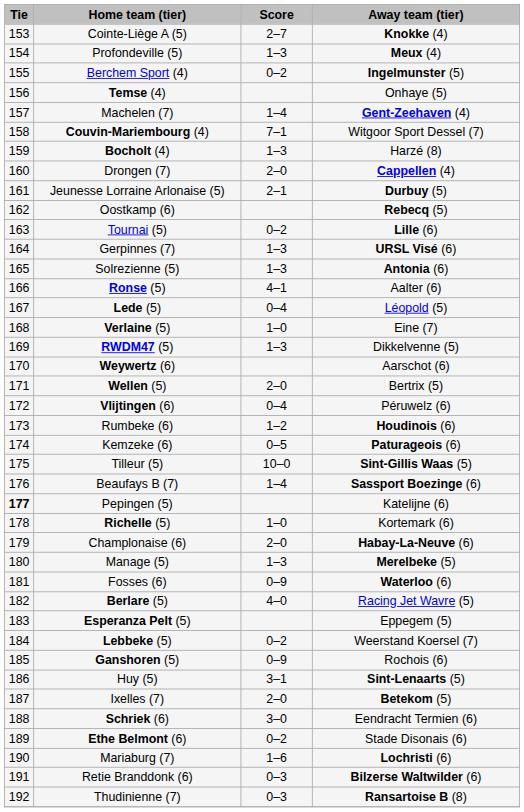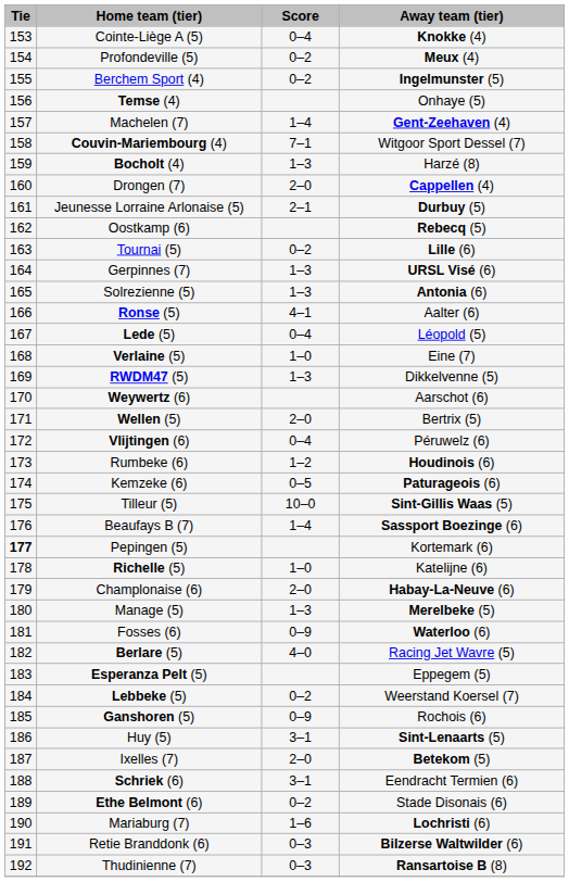 <table class="wikitable" style="width: 600px; background:WhiteSmoke; text-align:center; font-size:90%">
 <tr>
 <td scope="col" style="width:  5.00%; background:silver;"><strong>Tie</strong></td>
 <td scope="col" style="width: 36.25%; background:silver;"><strong>Home team (tier)</strong></td>
 <td scope="col" style="width: 12.50%; background:silver;"><strong>Score</strong></td>
 <td scope="col" style="width: 36.25%; background:silver;"><strong>Away team (tier)</strong></td>
 </tr>
 <tr>
 <td>153</td>
 <td>Cointe-Liège A (5)</td>
-<td>2–7</td>
+<td>0–4</td>
 <td><strong>Knokke</strong> (4)</td>
 </tr>
 <tr>
 <td>154</td>
 <td>Profondeville (5)</td>
-<td>1–3</td>
+<td>0–2</td>
 <td><strong>Meux</strong> (4)</td>
 </tr>
 <tr>
 <td>155</td>
 <td><a href='#'>Berchem Sport</a> (4)</td>
 <td>0–2</td>
 <td><strong>Ingelmunster</strong> (5)</td>
 </tr>
 <tr>
 <td>156</td>
 <td><strong>Temse</strong> (4)</td>
 <td></td>
 <td>Onhaye (5)</td>
 </tr>
 <tr>
 <td>157</td>
 <td>Machelen (7)</td>
 <td>1–4</td>
 <td><strong><a href='#'>Gent-Zeehaven</a></strong> (4)</td>
 </tr>
 <tr>
 <td>158</td>
 <td><strong>Couvin-Mariembourg</strong> (4)</td>
 <td>7–1</td>
 <td>Witgoor Sport Dessel (7)</td>
 </tr>
 <tr>
 <td>159</td>
 <td><strong>Bocholt</strong> (4)</td>
 <td>1–3</td>
 <td>Harzé (8)</td>
 </tr>
 <tr>
 <td>160</td>
 <td>Drongen (7)</td>
 <td>2–0</td>
 <td><strong><a href='#'>Cappellen</a></strong> (4)</td>
 </tr>
 <tr>
 <td>161</td>
 <td>Jeunesse Lorraine Arlonaise (5)</td>
 <td>2–1</td>
 <td><strong>Durbuy</strong> (5)</td>
 </tr>
 <tr>
 <td>162</td>
 <td>Oostkamp (6)</td>
 <td></td>
 <td><strong>Rebecq</strong> (5)</td>
 </tr>
 <tr>
 <td>163</td>
 <td><a href='#'>Tournai</a> (5)</td>
 <td>0–2</td>
 <td><strong>Lille</strong> (6)</td>
 </tr>
 <tr>
 <td>164</td>
 <td>Gerpinnes (7)</td>
 <td>1–3</td>
 <td><strong>URSL Visé</strong> (6)</td>
 </tr>
 <tr>
 <td>165</td>
 <td>Solrezienne (5)</td>
 <td>1–3</td>
 <td><strong>Antonia</strong> (6)</td>
 </tr>
 <tr>
 <td>166</td>
 <td><strong><a href='#'>Ronse</a></strong> (5)</td>
 <td>4–1</td>
 <td>Aalter (6)</td>
 </tr>
 <tr>
 <td>167</td>
 <td><strong>Lede</strong> (5)</td>
 <td>0–4</td>
 <td><a href='#'>Léopold</a> (5)</td>
 </tr>
 <tr>
 <td>168</td>
 <td><strong>Verlaine</strong> (5)</td>
 <td>1–0</td>
 <td>Eine (7)</td>
 </tr>
 <tr>
 <td>169</td>
 <td><strong><a href='#'>RWDM47</a></strong> (5)</td>
 <td>1–3</td>
 <td>Dikkelvenne (5)</td>
 </tr>
 <tr>
 <td>170</td>
 <td><strong>Weywertz</strong> (6)</td>
 <td></td>
 <td>Aarschot (6)</td>
 </tr>
 <tr>
 <td>171</td>
 <td><strong>Wellen</strong> (5)</td>
 <td>2–0</td>
 <td>Bertrix (5)</td>
 </tr>
 <tr>
 <td>172</td>
 <td><strong>Vlijtingen</strong> (6)</td>
 <td>0–4</td>
 <td>Péruwelz (6)</td>
 </tr>
 <tr>
 <td>173</td>
 <td>Rumbeke (6)</td>
 <td>1–2</td>
 <td><strong>Houdinois</strong> (6)</td>
 </tr>
 <tr>
 <td>174</td>
 <td>Kemzeke (6)</td>
 <td>0–5</td>
 <td><strong>Paturageois</strong> (6)</td>
 </tr>
 <tr>
 <td>175</td>
 <td>Tilleur (5)</td>
 <td>10–0</td>
 <td><strong>Sint-Gillis Waas</strong> (5)</td>
 </tr>
 <tr>
 <td>176</td>
 <td>Beaufays B (7)</td>
 <td>1–4</td>
 <td><strong>Sassport Boezinge</strong> (6)</td>
 </tr>
 <tr>
 <td><strong>177</strong></td>
 <td>Pepingen (5)</td>
 <td></td>
-<td>Katelijne (6)</td>
+<td>Kortemark (6)</td>
 </tr>
 <tr>
 <td>178</td>
 <td><strong>Richelle</strong> (5)</td>
 <td>1–0</td>
-<td>Kortemark (6)</td>
+<td>Katelijne (6)</td>
 </tr>
 <tr>
 <td>179</td>
 <td>Champlonaise (6)</td>
 <td>2–0</td>
 <td><strong>Habay-La-Neuve</strong> (6)</td>
 </tr>
 <tr>
 <td>180</td>
 <td>Manage (5)</td>
 <td>1–3</td>
 <td><strong>Merelbeke</strong> (5)</td>
 </tr>
 <tr>
 <td>181</td>
 <td>Fosses (6)</td>
 <td>0–9</td>
 <td><strong>Waterloo</strong> (6)</td>
 </tr>
 <tr>
 <td>182</td>
 <td><strong>Berlare</strong> (5)</td>
 <td>4–0</td>
 <td><a href='#'>Racing Jet Wavre</a> (5)</td>
 </tr>
 <tr>
 <td>183</td>
 <td><strong>Esperanza Pelt</strong> (5)</td>
 <td></td>
 <td>Eppegem (5)</td>
 </tr>
 <tr>
 <td>184</td>
 <td><strong>Lebbeke</strong> (5)</td>
 <td>0–2</td>
 <td>Weerstand Koersel (7)</td>
 </tr>
 <tr>
 <td>185</td>
 <td><strong>Ganshoren</strong> (5)</td>
 <td>0–9</td>
 <td>Rochois (6)</td>
 </tr>
 <tr>
 <td>186</td>
 <td>Huy (5)</td>
 <td>3–1</td>
 <td><strong>Sint-Lenaarts</strong> (5)</td>
 </tr>
 <tr>
 <td>187</td>
 <td>Ixelles (7)</td>
 <td>2–0</td>
 <td><strong>Betekom</strong> (5)</td>
 </tr>
 <tr>
 <td>188</td>
 <td><strong>Schriek</strong> (6)</td>
-<td>3–0</td>
+<td>3–1</td>
 <td>Eendracht Termien (6)</td>
 </tr>
 <tr>
 <td>189</td>
 <td><strong>Ethe Belmont</strong> (6)</td>
 <td>0–2</td>
 <td>Stade Disonais (6)</td>
 </tr>
 <tr>
 <td>190</td>
 <td>Mariaburg (7)</td>
 <td>1–6</td>
 <td><strong>Lochristi</strong> (6)</td>
 </tr>
 <tr>
 <td>191</td>
 <td>Retie Branddonk (6)</td>
 <td>0–3</td>
 <td><strong>Bilzerse Waltwilder</strong> (6)</td>
 </tr>
 <tr>
 <td>192</td>
 <td>Thudinienne (7)</td>
 <td>0–3</td>
 <td><strong>Ransartoise B</strong> (8)</td>
 </tr>
 <tr>
 </tr>
 </table>
